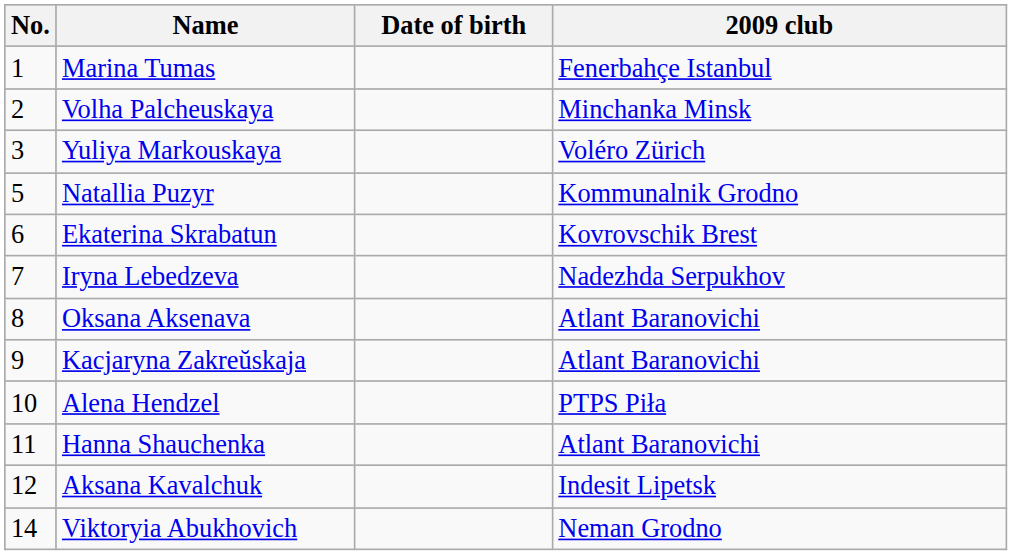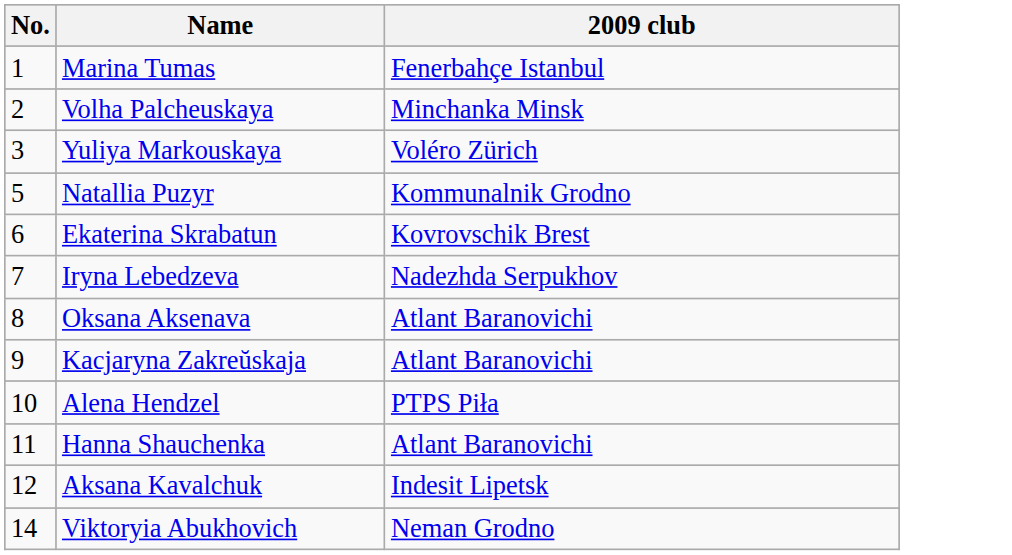 <table class=wikitable sortable style=font-size:100%; text-align:center;>
 <tr>
 <th>No.</th>
 <th style=width:12em>Name</th>
-<th style=width:8em>Date of birth</th>
 <th style=width:19em>2009 club</th>
 </tr>
 <tr>
 <td>1</td>
 <td><a href='#'>Marina Tumas</a></td>
-<td></td>
 <td> <a href='#'>Fenerbahçe Istanbul</a></td>
 </tr>
 <tr>
 <td>2</td>
 <td><a href='#'>Volha Palcheuskaya</a></td>
-<td></td>
 <td> <a href='#'>Minchanka Minsk</a></td>
 </tr>
 <tr>
 <td>3</td>
 <td><a href='#'>Yuliya Markouskaya</a></td>
-<td></td>
 <td> <a href='#'>Voléro Zürich</a></td>
 </tr>
 <tr>
 <td>5</td>
 <td><a href='#'>Natallia Puzyr</a></td>
-<td></td>
 <td> <a href='#'>Kommunalnik Grodno</a></td>
 </tr>
 <tr>
 <td>6</td>
 <td><a href='#'>Ekaterina Skrabatun</a></td>
-<td></td>
 <td> <a href='#'>Kovrovschik Brest</a></td>
 </tr>
 <tr>
 <td>7</td>
 <td><a href='#'>Iryna Lebedzeva</a></td>
-<td></td>
 <td> <a href='#'>Nadezhda Serpukhov</a></td>
 </tr>
 <tr>
 <td>8</td>
 <td><a href='#'>Oksana Aksenava</a></td>
-<td></td>
 <td> <a href='#'>Atlant Baranovichi</a></td>
 </tr>
 <tr>
 <td>9</td>
 <td><a href='#'>Kacjaryna Zakreŭskaja</a></td>
-<td></td>
 <td> <a href='#'>Atlant Baranovichi</a></td>
 </tr>
 <tr>
 <td>10</td>
 <td><a href='#'>Alena Hendzel</a></td>
-<td></td>
 <td> <a href='#'>PTPS Piła</a></td>
 </tr>
 <tr>
 <td>11</td>
 <td><a href='#'>Hanna Shauchenka</a></td>
-<td></td>
 <td> <a href='#'>Atlant Baranovichi</a></td>
 </tr>
 <tr>
 <td>12</td>
 <td><a href='#'>Aksana Kavalchuk</a></td>
-<td></td>
 <td> <a href='#'>Indesit Lipetsk</a></td>
 </tr>
 <tr>
 <td>14</td>
 <td><a href='#'>Viktoryia Abukhovich</a></td>
-<td></td>
 <td> <a href='#'>Neman Grodno</a></td>
 </tr>
 </table>
